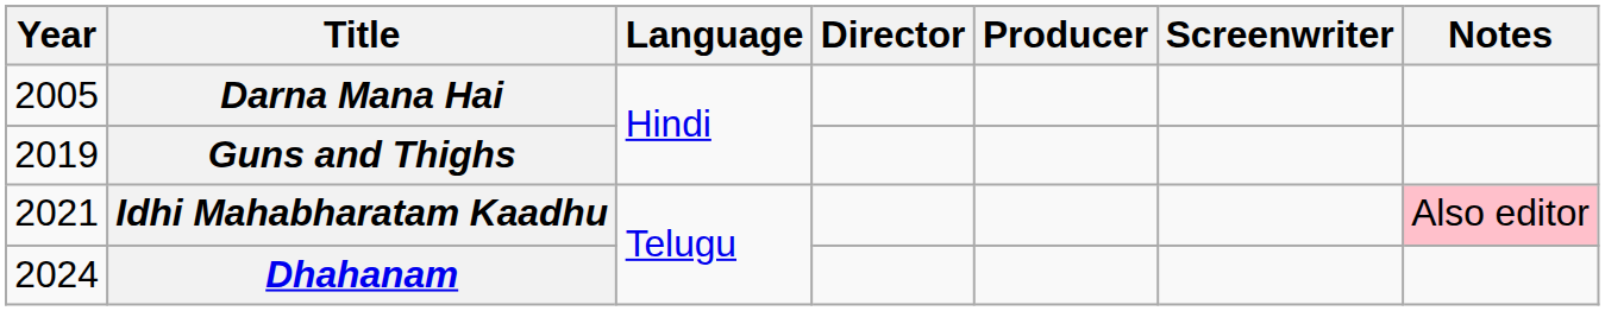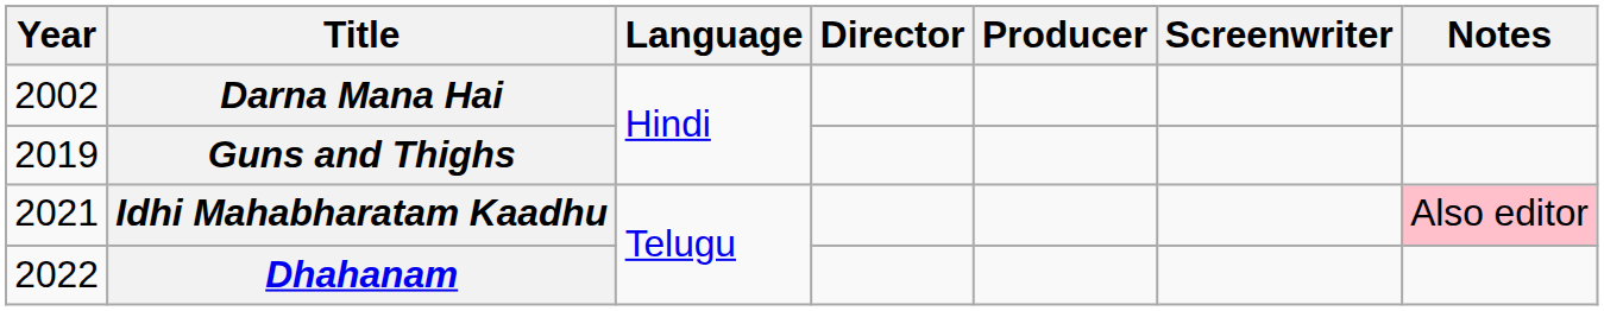 <table class="wikitable plainrowheaders">
 <tr>
 <th>Year</th>
 <th>Title</th>
 <th>Language</th>
 <th>Director</th>
 <th>Producer</th>
 <th>Screenwriter</th>
 <th>Notes</th>
 </tr>
 <tr>
-<td style="text-align:center;">2005</td>
+<td style="text-align:center;">2002</td>
 <th scope=row><em>Darna Mana Hai</em></th>
 <td rowspan=2><a href='#'>Hindi</a></td>
 <td></td>
 <td></td>
 <td></td>
 <td></td>
 </tr>
 <tr>
 <td style="text-align:center;">2019</td>
 <th scope=row><em>Guns and Thighs</em></th>
 <td></td>
 <td></td>
 <td></td>
 <td></td>
 </tr>
 <tr>
 <td style="text-align:center;">2021</td>
 <th scope=row><em>Idhi Mahabharatam Kaadhu</em></th>
 <td rowspan=2><a href='#'>Telugu</a></td>
 <td></td>
 <td></td>
 <td></td>
 <td style="background: pink;">Also editor</td>
 </tr>
 <tr>
-<td style="text-align:center;">2024</td>
+<td style="text-align:center;">2022</td>
 <th scope=row><em><a href='#'>Dhahanam</a></em></th>
 <td></td>
 <td></td>
 <td></td>
 <td></td>
 </tr>
 </table>
